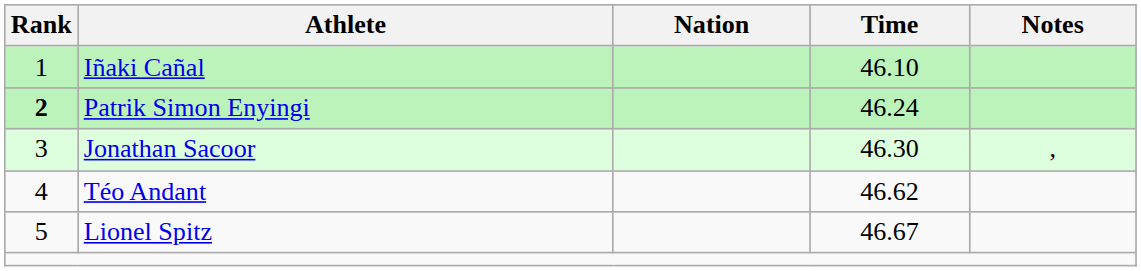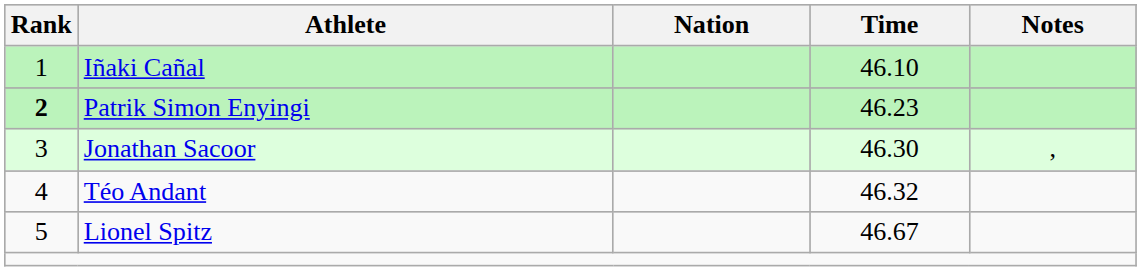 <table class="wikitable sortable" style="text-align:center;width: 55%;">
 <tr>
 <th scope="col" style="width: 10px;">Rank</th>
 <th scope="col">Athlete</th>
 <th scope="col">Nation</th>
 <th scope="col">Time</th>
 <th scope="col">Notes</th>
 </tr>
 <tr bgcolor=bbf3bb>
 <td>1</td>
 <td align=left><a href='#'>Iñaki Cañal</a></td>
 <td align=left></td>
 <td>46.10</td>
 <td></td>
 </tr>
 <tr bgcolor=bbf3bb>
 <td><strong>2</strong></td>
 <td align=left><a href='#'>Patrik Simon Enyingi</a></td>
 <td align=left></td>
-<td>46.24</td>
+<td>46.23</td>
 <td></td>
 </tr>
 <tr bgcolor=ddffdd>
 <td>3</td>
 <td align=left><a href='#'>Jonathan Sacoor</a></td>
 <td align=left></td>
 <td>46.30</td>
 <td>, </td>
 </tr>
 <tr>
 <td>4</td>
 <td align=left><a href='#'>Téo Andant</a></td>
 <td align=left></td>
-<td>46.62</td>
+<td>46.32</td>
 <td></td>
 </tr>
 <tr>
 <td>5</td>
 <td align=left><a href='#'>Lionel Spitz</a></td>
 <td align=left></td>
 <td>46.67</td>
 <td></td>
 </tr>
 <tr class="sortbottom">
 <td colspan="5"></td>
 </tr>
 </table>
